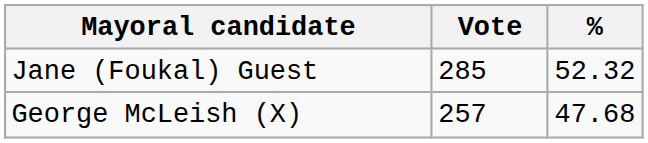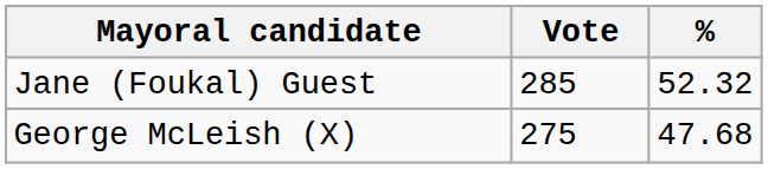 <table class="wikitable">
 <tr>
 <th bgcolor="#DDDDFF" width="200px">Mayoral candidate</th>
 <th bgcolor="#DDDDFF" width="50px">Vote</th>
 <th bgcolor="#DDDDFF" width="30px">%</th>
 </tr>
 <tr>
 <td>Jane (Foukal) Guest</td>
 <td>285</td>
 <td>52.32</td>
 </tr>
 <tr>
 <td>George McLeish (X)</td>
-<td>257</td>
+<td>275</td>
 <td>47.68</td>
 </tr>
 </table>
